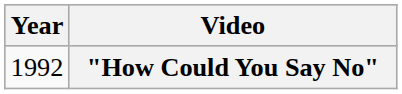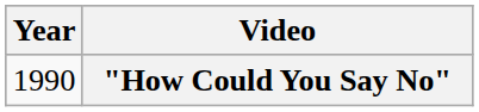 <table class="wikitable plainrowheaders">
 <tr>
 <th>Year</th>
 <th style="width:12em;">Video</th>
 </tr>
 <tr>
-<td>1992</td>
+<td>1990</td>
 <th scope="row">"How Could You Say No"</th>
 </tr>
 </table>
